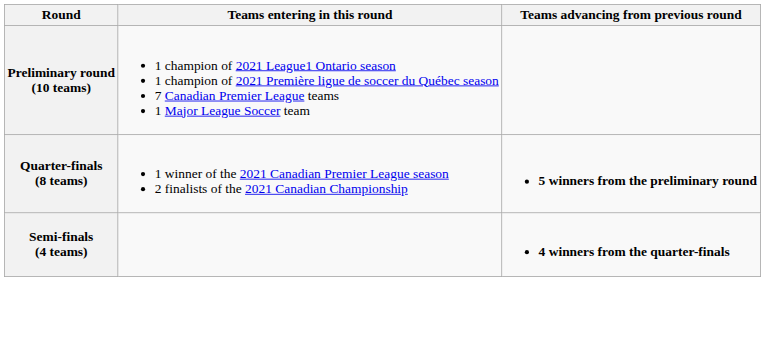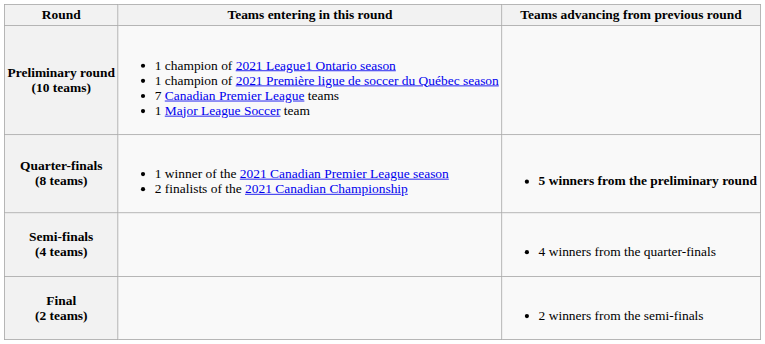 <table class="wikitable">
 <tr>
 <th>Round</th>
 <th>Teams entering in this round</th>
 <th>Teams advancing from previous round</th>
 </tr>
 <tr>
 <th>Preliminary round<br>(10 teams)</th>
 <td><br><ul><li>1 champion of <a href='#'>2021 League1 Ontario season</a></li><li>1 champion of <a href='#'>2021 Première ligue de soccer du Québec season</a></li><li>7 <a href='#'>Canadian Premier League</a> teams</li><li>1 <a href='#'>Major League Soccer</a> team</li></ul></td>
 <td></td>
 </tr>
 <tr>
 <th>Quarter-finals<br>(8 teams)</th>
 <td><br><ul><li>1 winner of the <a href='#'>2021 Canadian Premier League season</a></li><li>2 finalists of the <a href='#'>2021 Canadian Championship</a></li></ul></td>
 <td><strong><br><ul><li>5 winners from the preliminary round</li></ul></strong></td>
 </tr>
 <tr>
 <th>Semi-finals<br>(4 teams)</th>
 <td></td>
-<td><strong><br><ul><li>4 winners from the quarter-finals</li></ul></strong></td>
+<td><br><ul><li>4 winners from the quarter-finals</li></ul></td>
+</tr>
+<tr>
+<th>Final<br>(2 teams)</th>
+<td></td>
+<td><br><ul><li>2 winners from the semi-finals</li></ul></td>
 </tr>
 </table>
